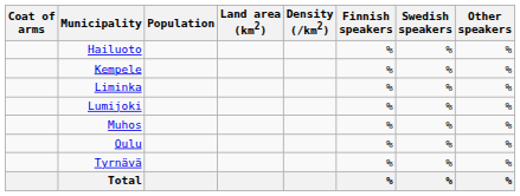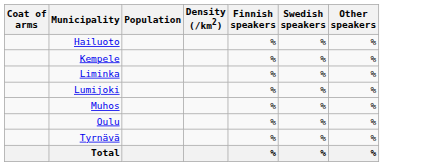 <table class="wikitable sortable" style="font-size: 90%; text-align: right; line-height: normal;">
 <tr>
 <th class="unsortable">Coat of<br>arms</th>
 <th>Municipality</th>
 <th>Population</th>
-<th>Land area<br>(km<sup>2</sup>)</th>
 <th>Density<br>(/km<sup>2</sup>)</th>
 <th>Finnish<br>speakers</th>
 <th>Swedish<br>speakers</th>
 <th>Other<br>speakers</th>
 </tr>
 <tr>
 <td></td>
 <td><a href='#'>Hailuoto</a></td>
-<td></td>
 <td></td>
 <td></td>
 <td> %</td>
 <td> %</td>
 <td> %</td>
 </tr>
 <tr>
 <td></td>
 <td><a href='#'>Kempele</a></td>
 <td></td>
 <td></td>
-<td></td>
 <td> %</td>
 <td> %</td>
 <td> %</td>
 </tr>
 <tr>
 <td></td>
 <td><a href='#'>Liminka</a></td>
-<td></td>
 <td></td>
 <td></td>
 <td> %</td>
 <td> %</td>
 <td> %</td>
 </tr>
 <tr>
 <td></td>
 <td><a href='#'>Lumijoki</a></td>
 <td></td>
 <td></td>
-<td></td>
 <td> %</td>
 <td> %</td>
 <td> %</td>
 </tr>
 <tr>
 <td></td>
 <td><a href='#'>Muhos</a></td>
-<td></td>
 <td></td>
 <td></td>
 <td> %</td>
 <td> %</td>
 <td> %</td>
 </tr>
 <tr>
 <td></td>
 <td><a href='#'>Oulu</a></td>
 <td></td>
 <td></td>
-<td></td>
 <td> %</td>
 <td> %</td>
 <td> %</td>
 </tr>
 <tr>
 <td></td>
 <td><a href='#'>Tyrnävä</a></td>
-<td></td>
 <td></td>
 <td></td>
 <td> %</td>
 <td> %</td>
 <td> %</td>
 </tr>
 <tr>
 <th></th>
 <th + style=text-align:right><strong>Total</strong></th>
 <th + style=text-align:right></th>
 <th + style=text-align:right></th>
-<th + style=text-align:right></th>
 <th !+ style=text-align:right> %</th>
 <th !+ style=text-align:right> %</th>
 <th !+ style=text-align:right> %</th>
 </tr>
 </table>
